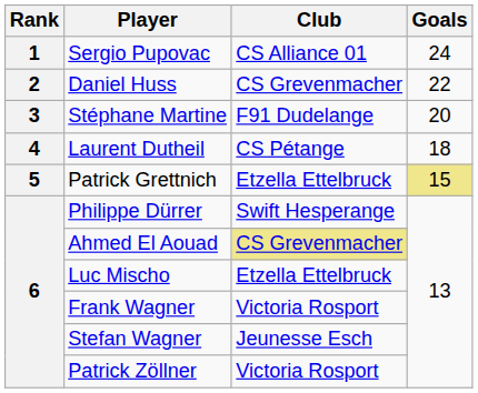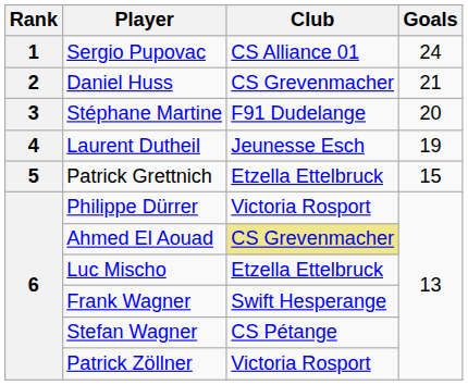 <table class="wikitable" style="text-align:center">
 <tr>
 <th>Rank</th>
 <th>Player</th>
 <th>Club</th>
 <th>Goals</th>
 </tr>
 <tr>
 <th>1</th>
 <td align="left"> <a href='#'>Sergio Pupovac</a></td>
 <td align="left"><a href='#'>CS Alliance 01</a></td>
 <td>24</td>
 </tr>
 <tr>
 <th>2</th>
 <td align="left"> <a href='#'>Daniel Huss</a></td>
 <td align="left"><a href='#'>CS Grevenmacher</a></td>
-<td>22</td>
+<td>21</td>
 </tr>
 <tr>
 <th>3</th>
 <td align="left"> <a href='#'>Stéphane Martine</a></td>
 <td align="left"><a href='#'>F91 Dudelange</a></td>
 <td>20</td>
 </tr>
 <tr>
 <th>4</th>
 <td align="left"> <a href='#'>Laurent Dutheil</a></td>
-<td align="left"><a href='#'>CS Pétange</a></td>
-<td>18</td>
+<td align="left"><a href='#'>Jeunesse Esch</a></td>
+<td>19</td>
 </tr>
 <tr>
 <th>5</th>
 <td align="left"> Patrick Grettnich</td>
 <td align="left"><a href='#'>Etzella Ettelbruck</a></td>
-<td style="background: khaki;">15</td>
+<td>15</td>
 </tr>
 <tr>
 <th rowspan="6">6</th>
 <td align="left"> <a href='#'>Philippe Dürrer</a></td>
-<td align="left"><a href='#'>Swift Hesperange</a></td>
+<td align="left"><a href='#'>Victoria Rosport</a></td>
 <td rowspan="6">13</td>
 </tr>
 <tr>
 <td align="left"> <a href='#'>Ahmed El Aouad</a></td>
 <td align="left" style="background: khaki;"><a href='#'>CS Grevenmacher</a></td>
 </tr>
 <tr>
 <td align="left"> <a href='#'>Luc Mischo</a></td>
 <td align="left"><a href='#'>Etzella Ettelbruck</a></td>
 </tr>
 <tr>
 <td align="left"> <a href='#'>Frank Wagner</a></td>
-<td align="left"><a href='#'>Victoria Rosport</a></td>
+<td align="left"><a href='#'>Swift Hesperange</a></td>
 </tr>
 <tr>
 <td align="left"> <a href='#'>Stefan Wagner</a></td>
-<td align="left"><a href='#'>Jeunesse Esch</a></td>
+<td align="left"><a href='#'>CS Pétange</a></td>
 </tr>
 <tr>
 <td align="left"> <a href='#'>Patrick Zöllner</a></td>
 <td align="left"><a href='#'>Victoria Rosport</a></td>
 </tr>
 </table>
